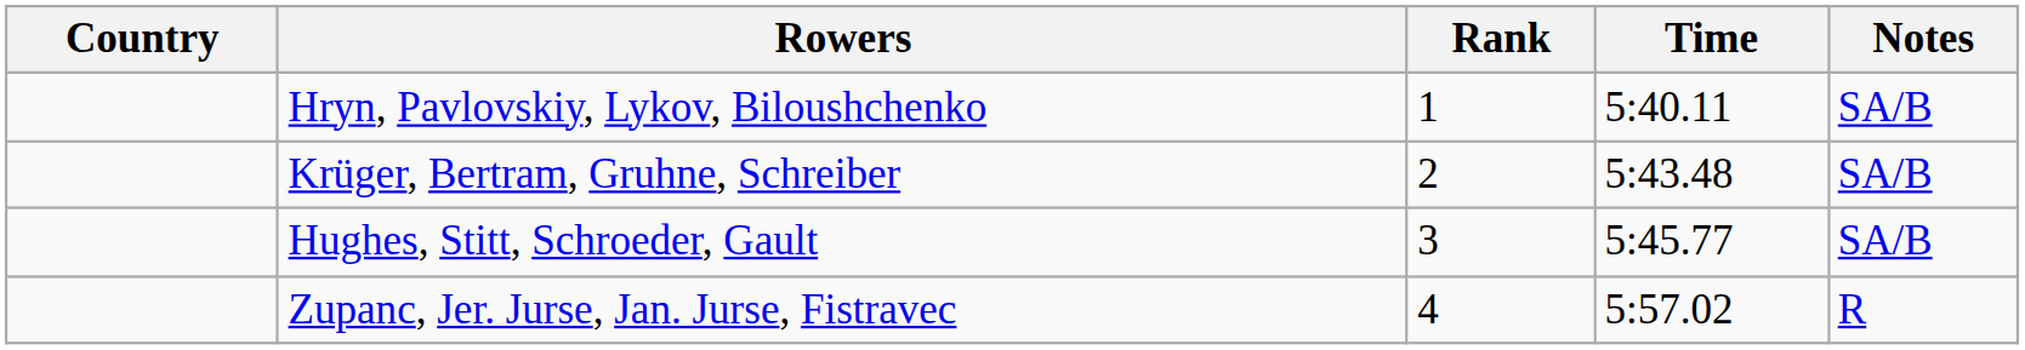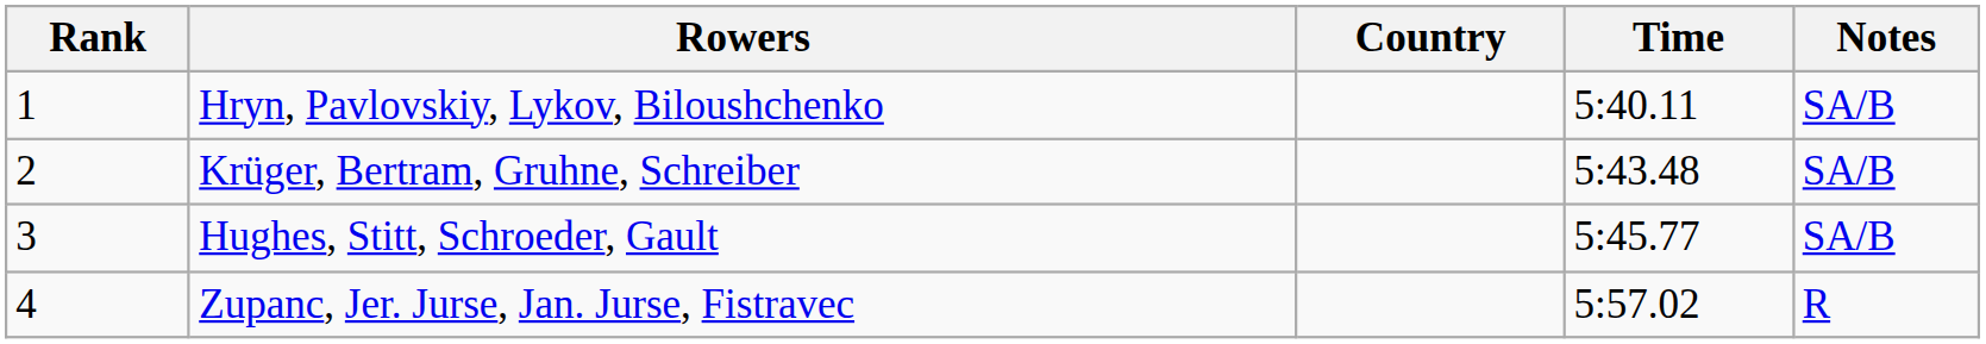 <table class="wikitable sortable" width=60%>
 <tr>
+<th>Rank</th>
+<th>Rowers</th>
 <th>Country</th>
-<th>Rowers</th>
-<th>Rank</th>
 <th>Time</th>
 <th>Notes</th>
 </tr>
 <tr>
+<td>1</td>
+<td><a href='#'>Hryn</a>, <a href='#'>Pavlovskiy</a>, <a href='#'>Lykov</a>, <a href='#'>Biloushchenko</a></td>
 <td></td>
-<td><a href='#'>Hryn</a>, <a href='#'>Pavlovskiy</a>, <a href='#'>Lykov</a>, <a href='#'>Biloushchenko</a></td>
-<td>1</td>
 <td>5:40.11</td>
 <td><a href='#'>SA/B</a></td>
 </tr>
 <tr>
+<td>2</td>
+<td><a href='#'>Krüger</a>, <a href='#'>Bertram</a>, <a href='#'>Gruhne</a>,  <a href='#'>Schreiber</a></td>
 <td></td>
-<td><a href='#'>Krüger</a>, <a href='#'>Bertram</a>, <a href='#'>Gruhne</a>,  <a href='#'>Schreiber</a></td>
-<td>2</td>
 <td>5:43.48</td>
 <td><a href='#'>SA/B</a></td>
 </tr>
 <tr>
+<td>3</td>
+<td><a href='#'>Hughes</a>, <a href='#'>Stitt</a>, <a href='#'>Schroeder</a>, <a href='#'>Gault</a></td>
 <td></td>
-<td><a href='#'>Hughes</a>, <a href='#'>Stitt</a>, <a href='#'>Schroeder</a>, <a href='#'>Gault</a></td>
-<td>3</td>
 <td>5:45.77</td>
 <td><a href='#'>SA/B</a></td>
 </tr>
 <tr>
+<td>4</td>
+<td><a href='#'>Zupanc</a>, <a href='#'>Jer. Jurse</a>, <a href='#'>Jan. Jurse</a>, <a href='#'>Fistravec</a></td>
 <td></td>
-<td><a href='#'>Zupanc</a>, <a href='#'>Jer. Jurse</a>, <a href='#'>Jan. Jurse</a>, <a href='#'>Fistravec</a></td>
-<td>4</td>
 <td>5:57.02</td>
 <td><a href='#'>R</a></td>
 </tr>
 </table>
